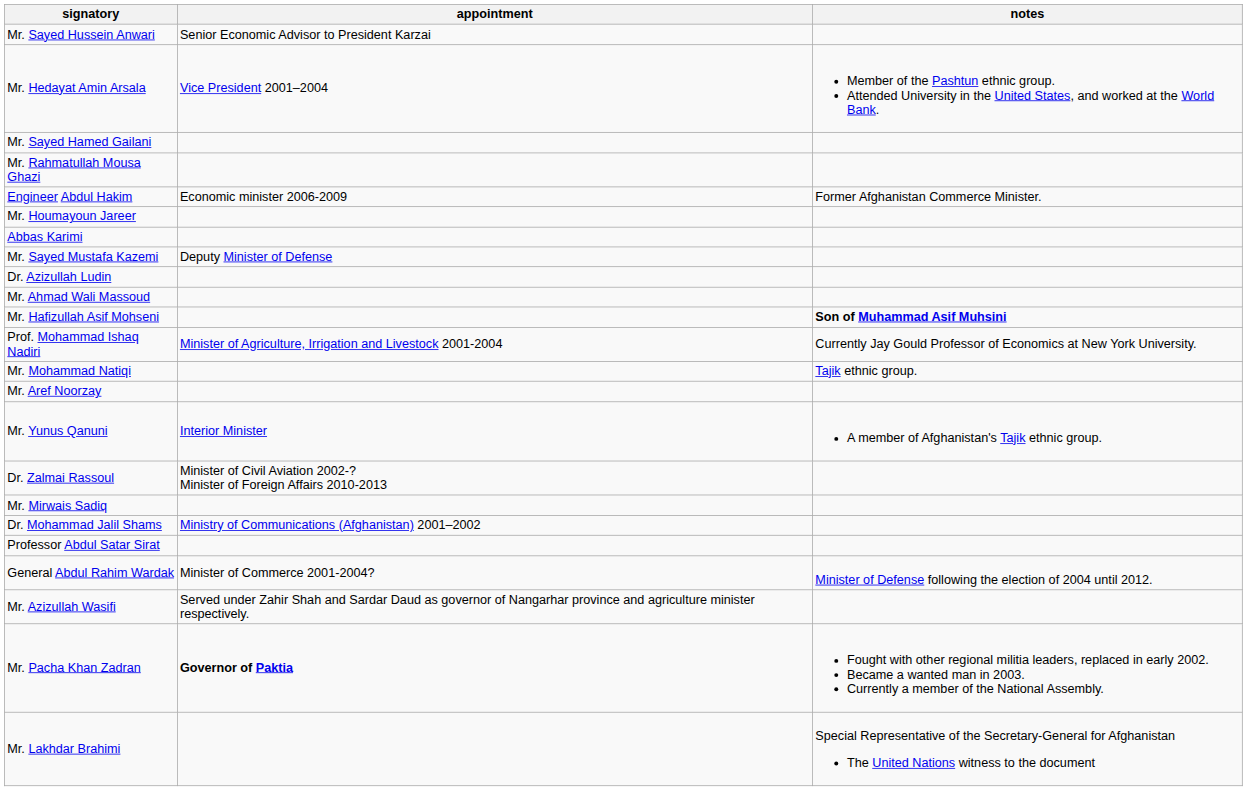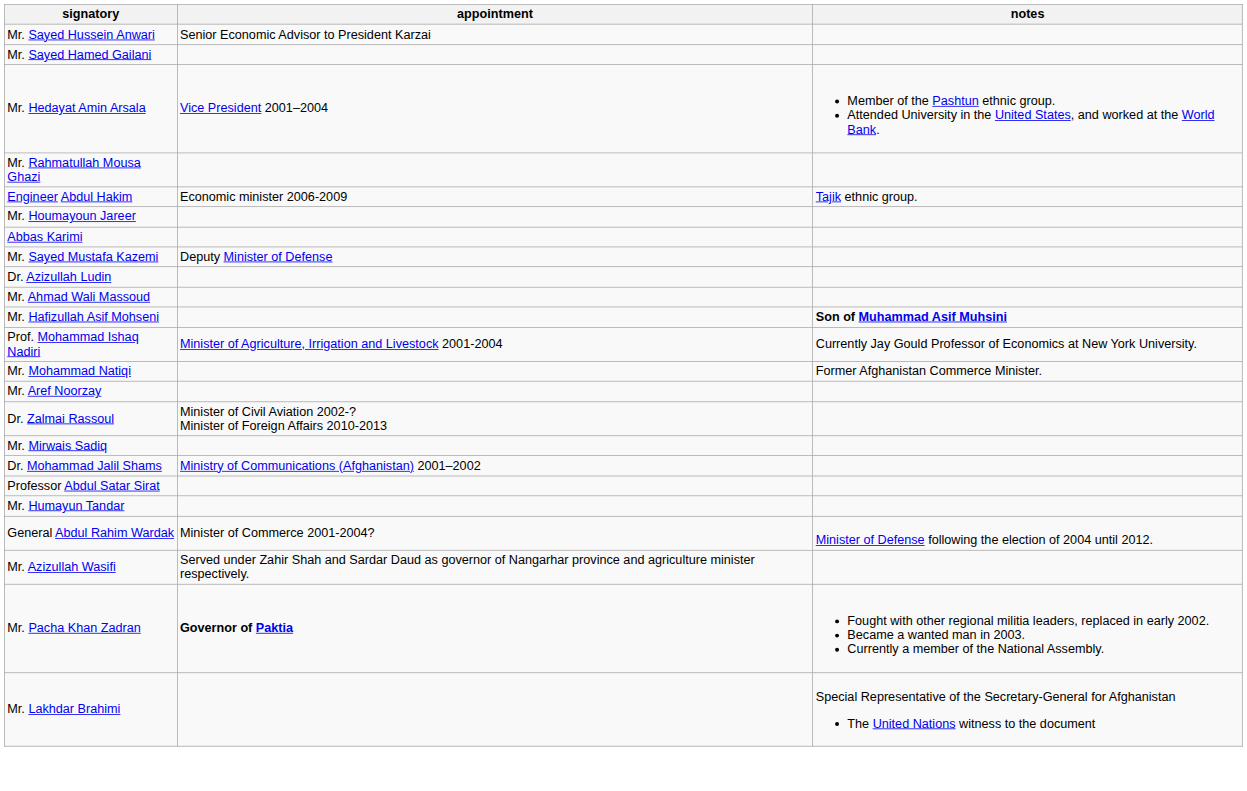 <table class="wikitable">
 <tr>
 <th><strong>signatory</strong></th>
 <th><strong>appointment</strong></th>
 <th><strong>notes</strong></th>
 </tr>
 <tr>
 <td>Mr. <a href='#'>Sayed Hussein Anwari</a></td>
 <td>Senior Economic Advisor to President Karzai</td>
 <td></td>
 </tr>
 <tr>
+<td>Mr. <a href='#'>Sayed Hamed Gailani</a></td>
+<td></td>
+<td></td>
+</tr>
+<tr>
 <td>Mr. <a href='#'>Hedayat Amin Arsala</a></td>
 <td><a href='#'>Vice President</a> 2001–2004</td>
 <td><br><ul><li>Member of the <a href='#'>Pashtun</a> ethnic group.</li><li>Attended University in the <a href='#'>United States</a>, and worked at the <a href='#'>World Bank</a>.</li></ul></td>
-</tr>
-<tr>
-<td>Mr. <a href='#'>Sayed Hamed Gailani</a></td>
-<td></td>
-<td></td>
 </tr>
 <tr>
 <td>Mr. <a href='#'>Rahmatullah Mousa Ghazi</a></td>
 <td></td>
 <td></td>
 </tr>
 <tr>
 <td><a href='#'>Engineer</a> <a href='#'>Abdul Hakim</a></td>
 <td>Economic minister 2006-2009</td>
-<td>Former Afghanistan Commerce Minister.</td>
+<td><a href='#'>Tajik</a> ethnic group.</td>
 </tr>
 <tr>
 <td>Mr. <a href='#'>Houmayoun Jareer</a></td>
 <td></td>
 <td></td>
 </tr>
 <tr>
 <td Mr.><a href='#'>Abbas Karimi</a></td>
 <td></td>
 <td></td>
 </tr>
 <tr>
 <td>Mr. <a href='#'>Sayed Mustafa Kazemi</a></td>
 <td>Deputy <a href='#'>Minister of Defense</a></td>
 <td></td>
 </tr>
 <tr>
 <td>Dr. <a href='#'>Azizullah Ludin</a></td>
 <td></td>
 <td></td>
 </tr>
 <tr>
 <td>Mr. <a href='#'>Ahmad Wali Massoud</a></td>
 <td></td>
 <td></td>
 </tr>
 <tr>
 <td>Mr. <a href='#'>Hafizullah Asif Mohseni</a></td>
 <td></td>
 <td><strong>Son of <a href='#'>Muhammad Asif Muhsini</a></strong></td>
 </tr>
 <tr>
 <td>Prof. <a href='#'>Mohammad Ishaq Nadiri</a></td>
 <td><a href='#'>Minister of Agriculture, Irrigation and Livestock</a> 2001-2004</td>
 <td>Currently Jay Gould Professor of Economics at New York University.</td>
 </tr>
 <tr>
 <td>Mr. <a href='#'>Mohammad Natiqi</a></td>
 <td></td>
-<td><a href='#'>Tajik</a> ethnic group.</td>
+<td>Former Afghanistan Commerce Minister.</td>
 </tr>
 <tr>
 <td>Mr. <a href='#'>Aref Noorzay</a></td>
 <td></td>
 <td></td>
-</tr>
-<tr>
-<td>Mr. <a href='#'>Yunus Qanuni</a></td>
-<td><a href='#'>Interior Minister</a></td>
-<td><br><ul><li>A member of Afghanistan's <a href='#'>Tajik</a> ethnic group.</li></ul></td>
 </tr>
 <tr>
 <td>Dr. <a href='#'>Zalmai Rassoul</a></td>
 <td>Minister of Civil Aviation 2002-?<br>Minister of Foreign Affairs 2010-2013</td>
 <td></td>
 </tr>
 <tr>
 <td>Mr. <a href='#'>Mirwais Sadiq</a></td>
 <td></td>
 <td></td>
 </tr>
 <tr>
 <td>Dr. <a href='#'>Mohammad Jalil Shams</a></td>
 <td><a href='#'>Ministry of Communications (Afghanistan)</a> 2001–2002</td>
 <td></td>
 </tr>
 <tr>
 <td>Professor <a href='#'>Abdul Satar Sirat</a></td>
+<td></td>
+<td></td>
+</tr>
+<tr>
+<td>Mr. <a href='#'>Humayun Tandar</a></td>
 <td></td>
 <td></td>
 </tr>
 <tr>
 <td>General <a href='#'>Abdul Rahim Wardak</a></td>
 <td>Minister of Commerce 2001-2004?</td>
 <td><br><a href='#'>Minister of Defense</a> following the election of 2004 until 2012.</td>
 </tr>
 <tr>
 <td>Mr. <a href='#'>Azizullah Wasifi</a></td>
 <td>Served under Zahir Shah and Sardar Daud as governor of Nangarhar province and agriculture minister respectively.</td>
 <td></td>
 </tr>
 <tr>
 <td>Mr. <a href='#'>Pacha Khan Zadran</a></td>
 <td><strong>Governor of <a href='#'>Paktia</a></strong></td>
 <td><br><ul><li>Fought with other regional militia leaders, replaced in early 2002.</li><li>Became a wanted man in 2003.</li><li>Currently a member of the National Assembly.</li></ul></td>
 </tr>
 <tr>
 <td>Mr. <a href='#'>Lakhdar Brahimi</a></td>
 <td></td>
 <td><br>Special Representative of the Secretary-General for Afghanistan<ul><li>The <a href='#'>United Nations</a> witness to the document</li></ul></td>
 </tr>
 </table>
